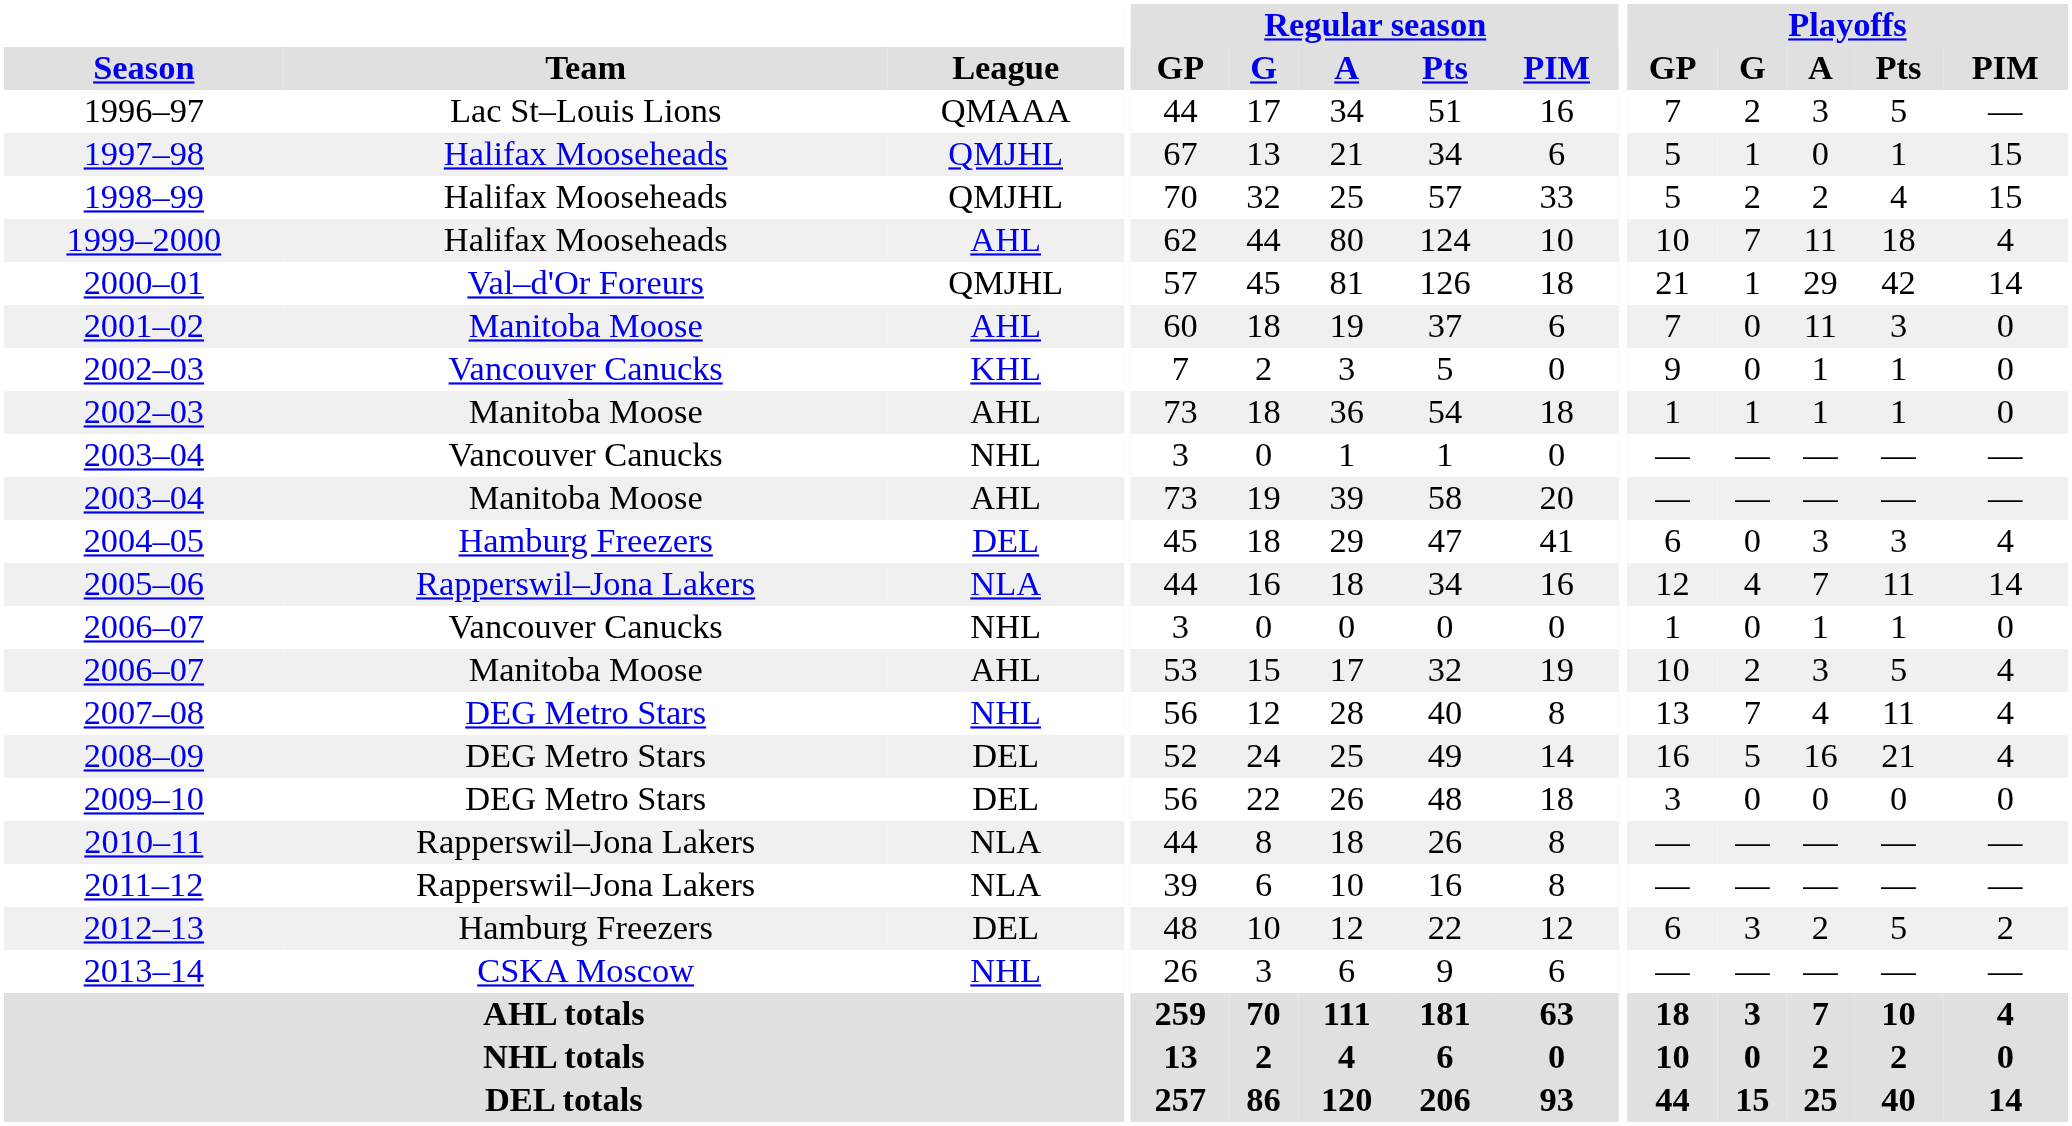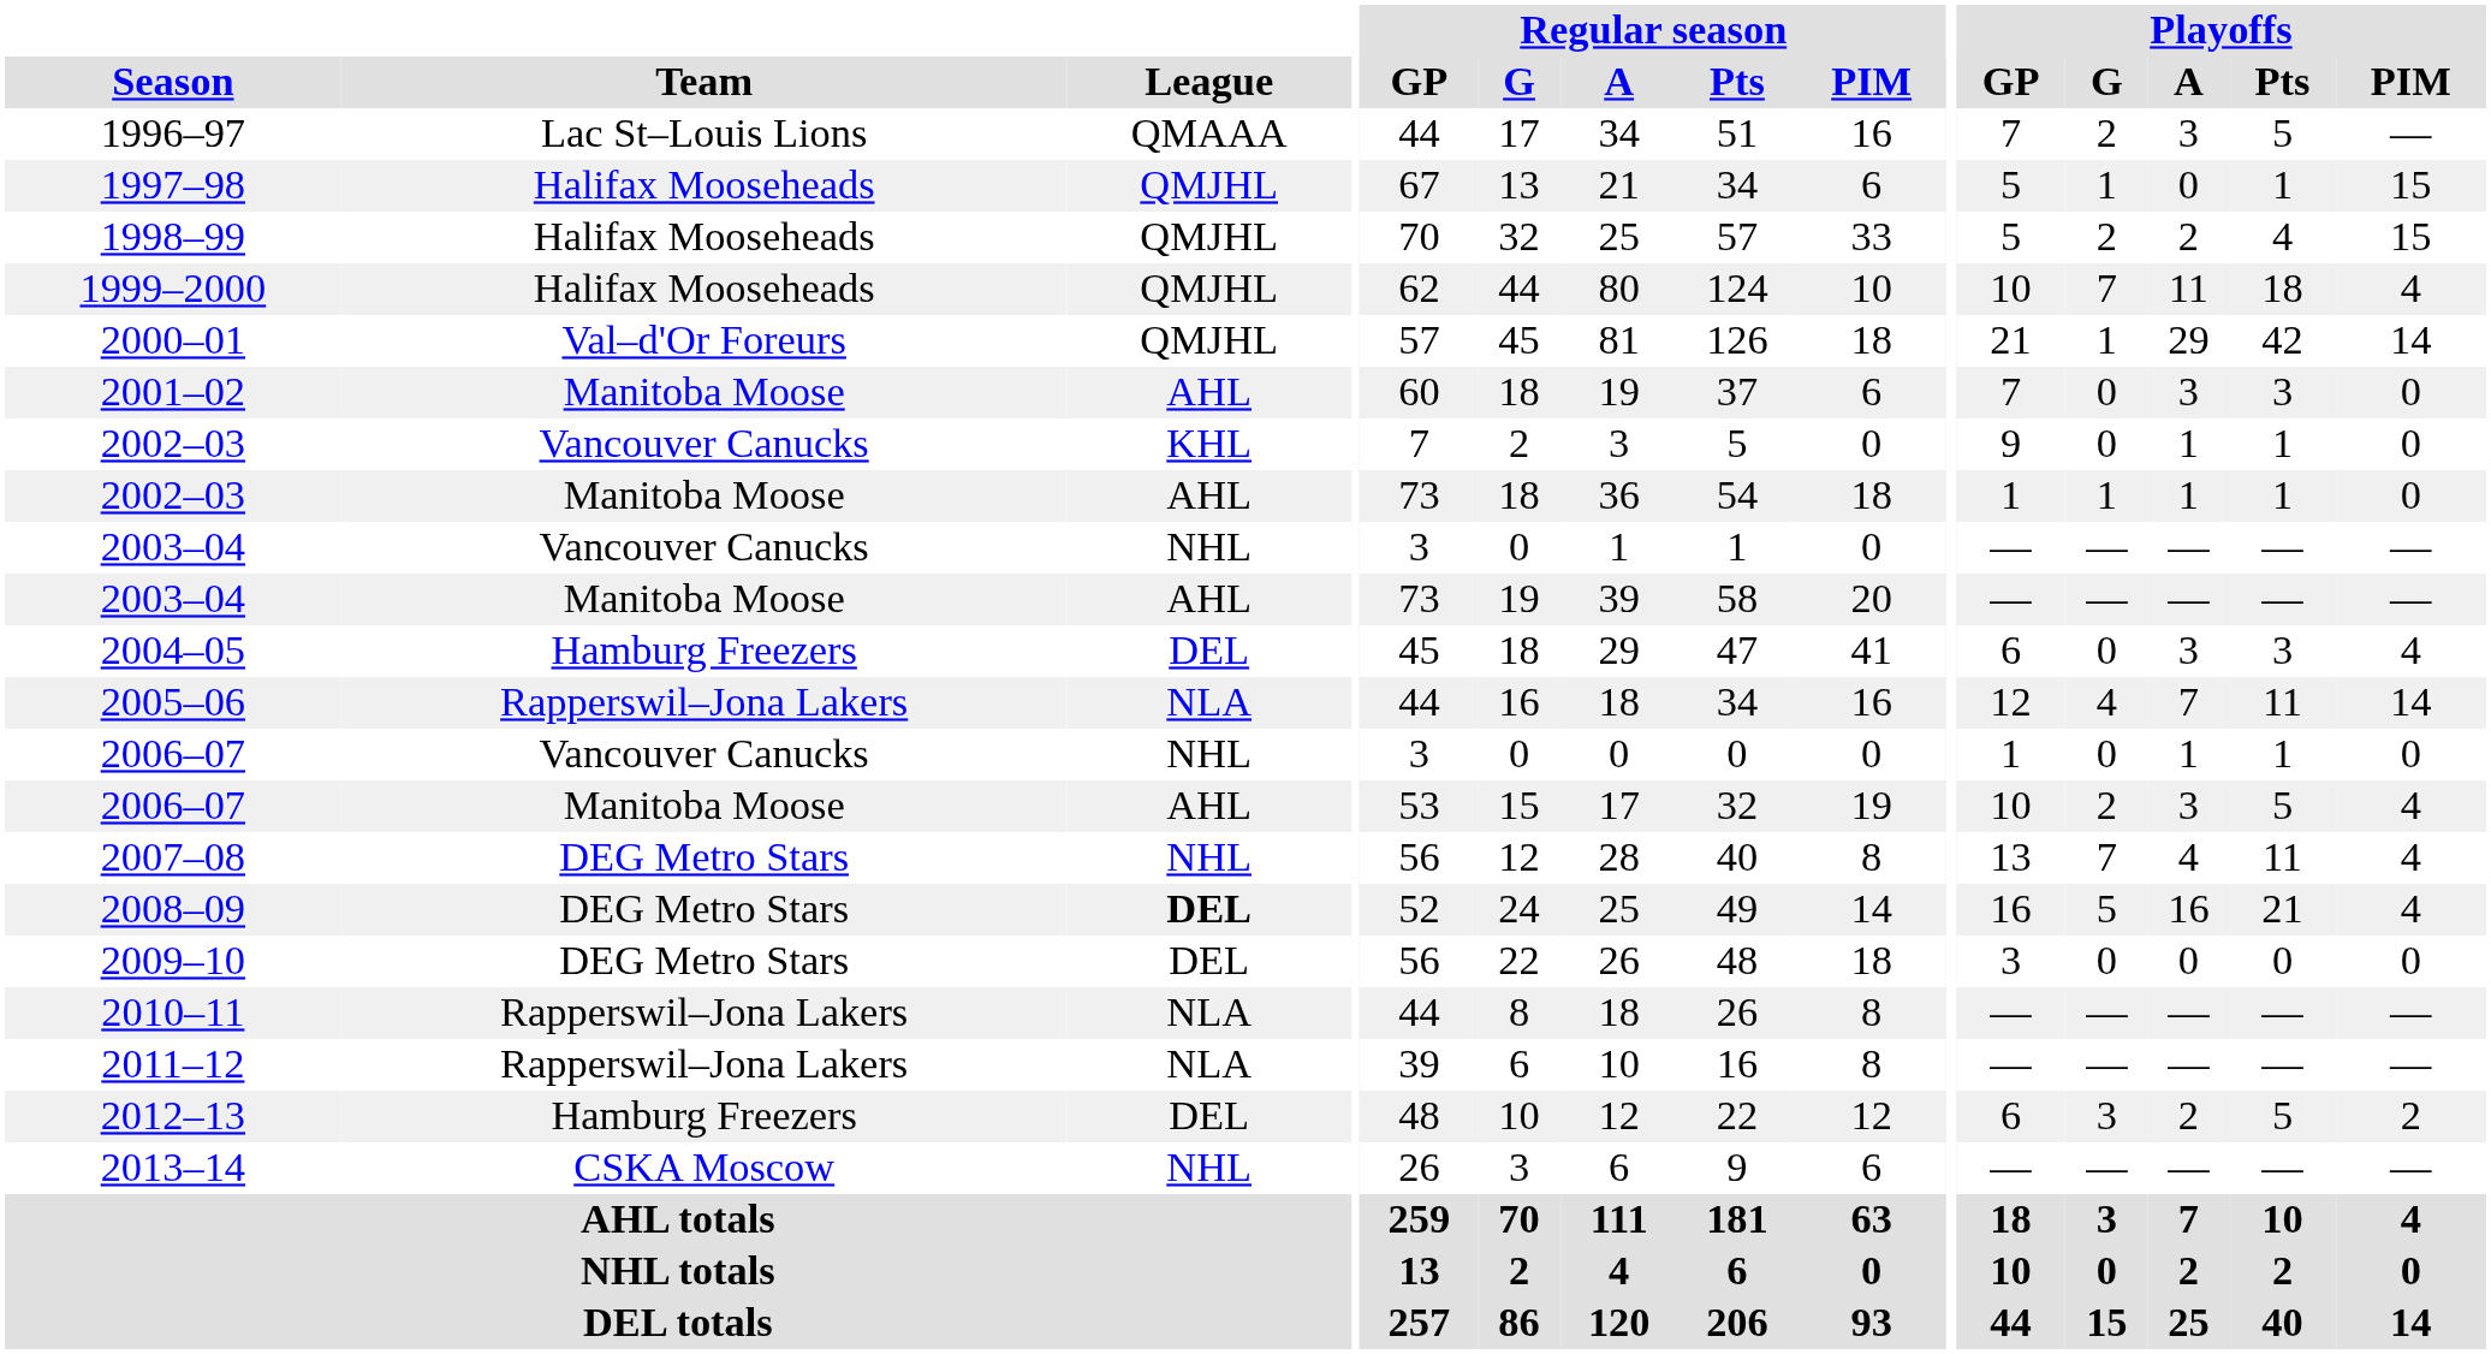 <table border="0" cellpadding="1" cellspacing="0" style="text-align:center; width:60em">
 <tr bgcolor="#e0e0e0">
 <th colspan="3" bgcolor="#ffffff"></th>
 <th rowspan="99" bgcolor="#ffffff"></th>
 <th colspan="5"><a href='#'>Regular season</a></th>
 <th rowspan="99" bgcolor="#ffffff"></th>
 <th colspan="5"><a href='#'>Playoffs</a></th>
 </tr>
 <tr bgcolor="#e0e0e0">
 <th><a href='#'>Season</a></th>
 <th>Team</th>
 <th>League</th>
 <th>GP</th>
 <th><a href='#'>G</a></th>
 <th><a href='#'>A</a></th>
 <th><a href='#'>Pts</a></th>
 <th><a href='#'>PIM</a></th>
 <th>GP</th>
 <th>G</th>
 <th>A</th>
 <th>Pts</th>
 <th>PIM</th>
 </tr>
 <tr>
 <td>1996–97</td>
 <td>Lac St–Louis Lions</td>
 <td>QMAAA</td>
 <td>44</td>
 <td>17</td>
 <td>34</td>
 <td>51</td>
 <td>16</td>
 <td>7</td>
 <td>2</td>
 <td>3</td>
 <td>5</td>
 <td>—</td>
 </tr>
 <tr bgcolor="#f0f0f0">
 <td><a href='#'>1997–98</a></td>
 <td><a href='#'>Halifax Mooseheads</a></td>
 <td><a href='#'>QMJHL</a></td>
 <td>67</td>
 <td>13</td>
 <td>21</td>
 <td>34</td>
 <td>6</td>
 <td>5</td>
 <td>1</td>
 <td>0</td>
 <td>1</td>
 <td>15</td>
 </tr>
 <tr>
 <td><a href='#'>1998–99</a></td>
 <td>Halifax Mooseheads</td>
 <td>QMJHL</td>
 <td>70</td>
 <td>32</td>
 <td>25</td>
 <td>57</td>
 <td>33</td>
 <td>5</td>
 <td>2</td>
 <td>2</td>
 <td>4</td>
 <td>15</td>
 </tr>
 <tr bgcolor="#f0f0f0">
 <td><a href='#'>1999–2000</a></td>
 <td>Halifax Mooseheads</td>
-<td><a href='#'>AHL</a></td>
+<td>QMJHL</td>
 <td>62</td>
 <td>44</td>
 <td>80</td>
 <td>124</td>
 <td>10</td>
 <td>10</td>
 <td>7</td>
 <td>11</td>
 <td>18</td>
 <td>4</td>
 </tr>
 <tr>
 <td><a href='#'>2000–01</a></td>
 <td><a href='#'>Val–d'Or Foreurs</a></td>
 <td>QMJHL</td>
 <td>57</td>
 <td>45</td>
 <td>81</td>
 <td>126</td>
 <td>18</td>
 <td>21</td>
 <td>1</td>
 <td>29</td>
 <td>42</td>
 <td>14</td>
 </tr>
 <tr bgcolor="#f0f0f0">
 <td><a href='#'>2001–02</a></td>
 <td><a href='#'>Manitoba Moose</a></td>
 <td><a href='#'>AHL</a></td>
 <td>60</td>
 <td>18</td>
 <td>19</td>
 <td>37</td>
 <td>6</td>
 <td>7</td>
 <td>0</td>
-<td>11</td>
+<td>3</td>
 <td>3</td>
 <td>0</td>
 </tr>
 <tr>
 <td><a href='#'>2002–03</a></td>
 <td><a href='#'>Vancouver Canucks</a></td>
 <td><a href='#'>KHL</a></td>
 <td>7</td>
 <td>2</td>
 <td>3</td>
 <td>5</td>
 <td>0</td>
 <td>9</td>
 <td>0</td>
 <td>1</td>
 <td>1</td>
 <td>0</td>
 </tr>
 <tr bgcolor="#f0f0f0">
 <td><a href='#'>2002–03</a></td>
 <td>Manitoba Moose</td>
 <td>AHL</td>
 <td>73</td>
 <td>18</td>
 <td>36</td>
 <td>54</td>
 <td>18</td>
 <td>1</td>
 <td>1</td>
 <td>1</td>
 <td>1</td>
 <td>0</td>
 </tr>
 <tr>
 <td><a href='#'>2003–04</a></td>
 <td>Vancouver Canucks</td>
 <td>NHL</td>
 <td>3</td>
 <td>0</td>
 <td>1</td>
 <td>1</td>
 <td>0</td>
 <td>—</td>
 <td>—</td>
 <td>—</td>
 <td>—</td>
 <td>—</td>
 </tr>
 <tr bgcolor="#f0f0f0">
 <td><a href='#'>2003–04</a></td>
 <td>Manitoba Moose</td>
 <td>AHL</td>
 <td>73</td>
 <td>19</td>
 <td>39</td>
 <td>58</td>
 <td>20</td>
 <td>—</td>
 <td>—</td>
 <td>—</td>
 <td>—</td>
 <td>—</td>
 </tr>
 <tr>
 <td><a href='#'>2004–05</a></td>
 <td><a href='#'>Hamburg Freezers</a></td>
 <td><a href='#'>DEL</a></td>
 <td>45</td>
 <td>18</td>
 <td>29</td>
 <td>47</td>
 <td>41</td>
 <td>6</td>
 <td>0</td>
 <td>3</td>
 <td>3</td>
 <td>4</td>
 </tr>
 <tr bgcolor="#f0f0f0">
 <td><a href='#'>2005–06</a></td>
 <td><a href='#'>Rapperswil–Jona Lakers</a></td>
 <td><a href='#'>NLA</a></td>
 <td>44</td>
 <td>16</td>
 <td>18</td>
 <td>34</td>
 <td>16</td>
 <td>12</td>
 <td>4</td>
 <td>7</td>
 <td>11</td>
 <td>14</td>
 </tr>
 <tr>
 <td><a href='#'>2006–07</a></td>
 <td>Vancouver Canucks</td>
 <td>NHL</td>
 <td>3</td>
 <td>0</td>
 <td>0</td>
 <td>0</td>
 <td>0</td>
 <td>1</td>
 <td>0</td>
 <td>1</td>
 <td>1</td>
 <td>0</td>
 </tr>
 <tr bgcolor="#f0f0f0">
 <td><a href='#'>2006–07</a></td>
 <td>Manitoba Moose</td>
 <td>AHL</td>
 <td>53</td>
 <td>15</td>
 <td>17</td>
 <td>32</td>
 <td>19</td>
 <td>10</td>
 <td>2</td>
 <td>3</td>
 <td>5</td>
 <td>4</td>
 </tr>
 <tr>
 <td><a href='#'>2007–08</a></td>
 <td><a href='#'>DEG Metro Stars</a></td>
 <td><a href='#'>NHL</a></td>
 <td>56</td>
 <td>12</td>
 <td>28</td>
 <td>40</td>
 <td>8</td>
 <td>13</td>
 <td>7</td>
 <td>4</td>
 <td>11</td>
 <td>4</td>
 </tr>
 <tr bgcolor="#f0f0f0">
 <td><a href='#'>2008–09</a></td>
 <td>DEG Metro Stars</td>
-<td>DEL</td>
+<td><strong>DEL</strong></td>
 <td>52</td>
 <td>24</td>
 <td>25</td>
 <td>49</td>
 <td>14</td>
 <td>16</td>
 <td>5</td>
 <td>16</td>
 <td>21</td>
 <td>4</td>
 </tr>
 <tr>
 <td><a href='#'>2009–10</a></td>
 <td>DEG Metro Stars</td>
 <td>DEL</td>
 <td>56</td>
 <td>22</td>
 <td>26</td>
 <td>48</td>
 <td>18</td>
 <td>3</td>
 <td>0</td>
 <td>0</td>
 <td>0</td>
 <td>0</td>
 </tr>
 <tr bgcolor="#f0f0f0">
 <td><a href='#'>2010–11</a></td>
 <td>Rapperswil–Jona Lakers</td>
 <td>NLA</td>
 <td>44</td>
 <td>8</td>
 <td>18</td>
 <td>26</td>
 <td>8</td>
 <td>—</td>
 <td>—</td>
 <td>—</td>
 <td>—</td>
 <td>—</td>
 </tr>
 <tr>
 <td><a href='#'>2011–12</a></td>
 <td>Rapperswil–Jona Lakers</td>
 <td>NLA</td>
 <td>39</td>
 <td>6</td>
 <td>10</td>
 <td>16</td>
 <td>8</td>
 <td>—</td>
 <td>—</td>
 <td>—</td>
 <td>—</td>
 <td>—</td>
 </tr>
 <tr bgcolor="#f0f0f0">
 <td><a href='#'>2012–13</a></td>
 <td>Hamburg Freezers</td>
 <td>DEL</td>
 <td>48</td>
 <td>10</td>
 <td>12</td>
 <td>22</td>
 <td>12</td>
 <td>6</td>
 <td>3</td>
 <td>2</td>
 <td>5</td>
 <td>2</td>
 </tr>
 <tr>
 <td><a href='#'>2013–14</a></td>
 <td><a href='#'>CSKA Moscow</a></td>
 <td><a href='#'>NHL</a></td>
 <td>26</td>
 <td>3</td>
 <td>6</td>
 <td>9</td>
 <td>6</td>
 <td>—</td>
 <td>—</td>
 <td>—</td>
 <td>—</td>
 <td>—</td>
 </tr>
 <tr bgcolor="#e0e0e0">
 <th colspan="3">AHL totals</th>
 <th>259</th>
 <th>70</th>
 <th>111</th>
 <th>181</th>
 <th>63</th>
 <th>18</th>
 <th>3</th>
 <th>7</th>
 <th>10</th>
 <th>4</th>
 </tr>
 <tr bgcolor="#e0e0e0">
 <th colspan="3">NHL totals</th>
 <th>13</th>
 <th>2</th>
 <th>4</th>
 <th>6</th>
 <th>0</th>
 <th>10</th>
 <th>0</th>
 <th>2</th>
 <th>2</th>
 <th>0</th>
 </tr>
 <tr bgcolor="#e0e0e0">
 <th colspan="3">DEL totals</th>
 <th>257</th>
 <th>86</th>
 <th>120</th>
 <th>206</th>
 <th>93</th>
 <th>44</th>
 <th>15</th>
 <th>25</th>
 <th>40</th>
 <th>14</th>
 </tr>
 </table>
